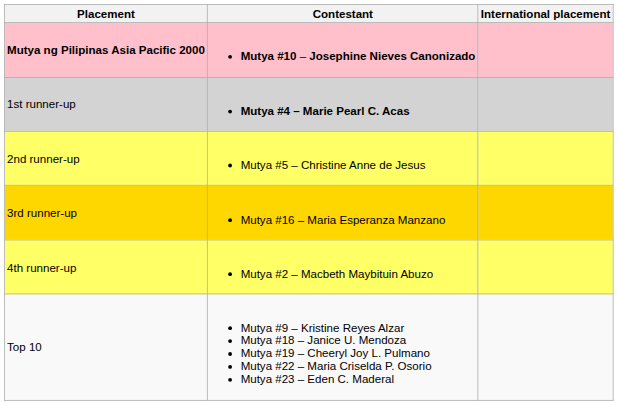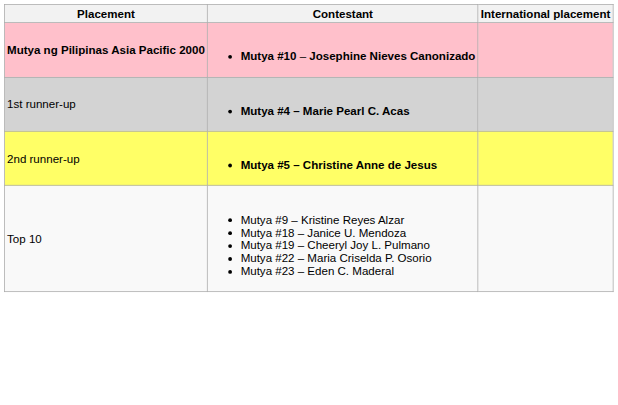 <table class="wikitable sortable" style="font-size: 95%;">
 <tr>
 <th>Placement</th>
 <th>Contestant</th>
 <th>International placement</th>
 </tr>
 <tr style="background:pink;">
 <td><strong>Mutya ng Pilipinas Asia Pacific 2000</strong></td>
 <td><br><ul><li><strong>Mutya #10</strong> – <strong>Josephine Nieves Canonizado</strong></li></ul></td>
 <td></td>
 </tr>
 <tr style="background:lightgrey;">
 <td>1st runner-up</td>
 <td><strong><br><ul><li>Mutya #4 – Marie Pearl C. Acas</li></ul></strong></td>
 <td></td>
 </tr>
 <tr style="background:#FFFF66;">
 <td>2nd runner-up</td>
-<td><br><ul><li>Mutya #5 – Christine Anne de Jesus<br></li></ul></td>
-<td></td>
-</tr>
-<tr style="background:gold;">
-<td>3rd runner-up</td>
-<td><br><ul><li>Mutya #16 – Maria Esperanza Manzano<br></li></ul></td>
-<td></td>
-</tr>
-<tr style="background:#FFFF66;">
-<td>4th runner-up</td>
-<td><br><ul><li>Mutya #2 – Macbeth Maybituin Abuzo<br></li></ul></td>
+<td><strong><br><ul><li>Mutya #5 – Christine Anne de Jesus<br></li></ul></strong></td>
 <td></td>
 </tr>
 <tr>
 <td>Top 10</td>
 <td><br><ul><li>Mutya #9 – Kristine Reyes Alzar</li><li>Mutya #18 – Janice U. Mendoza</li><li>Mutya #19 – Cheeryl Joy L. Pulmano</li><li>Mutya #22 – Maria Criselda P. Osorio</li><li>Mutya #23 – Eden C. Maderal</li></ul></td>
 </tr>
 </table>
